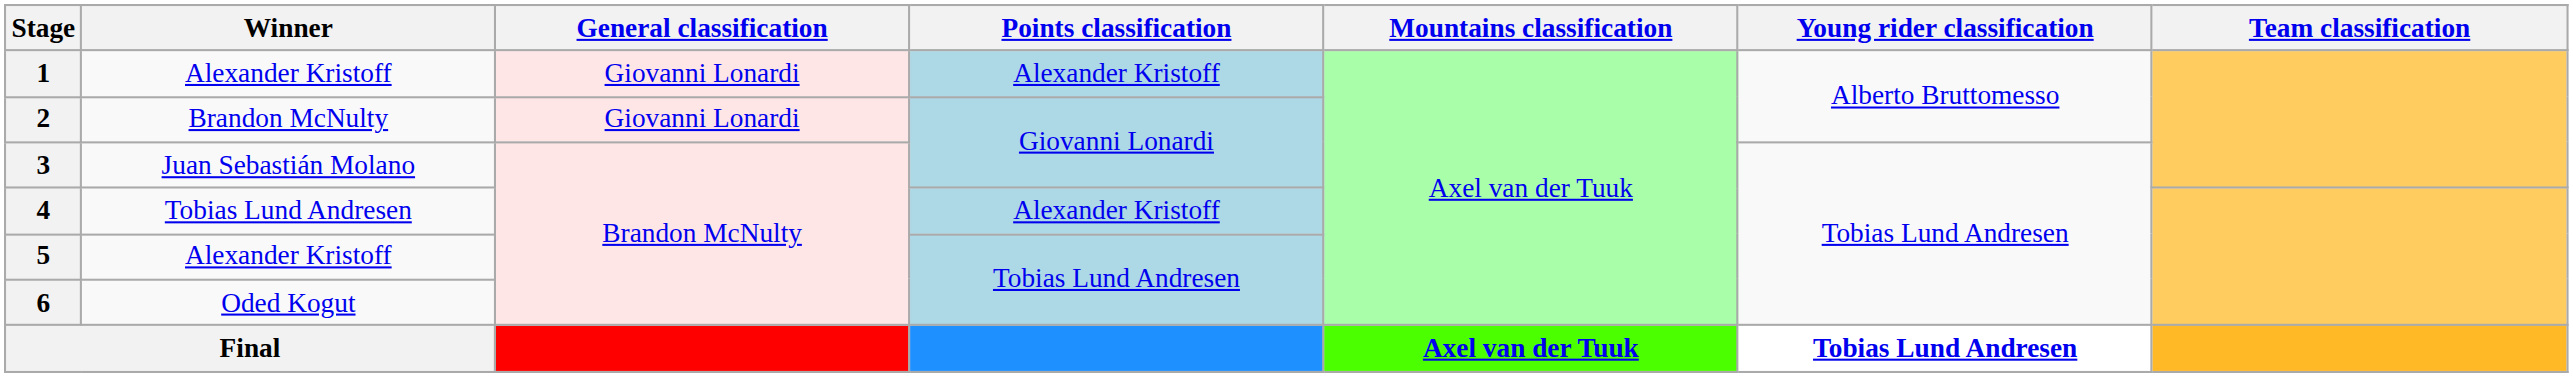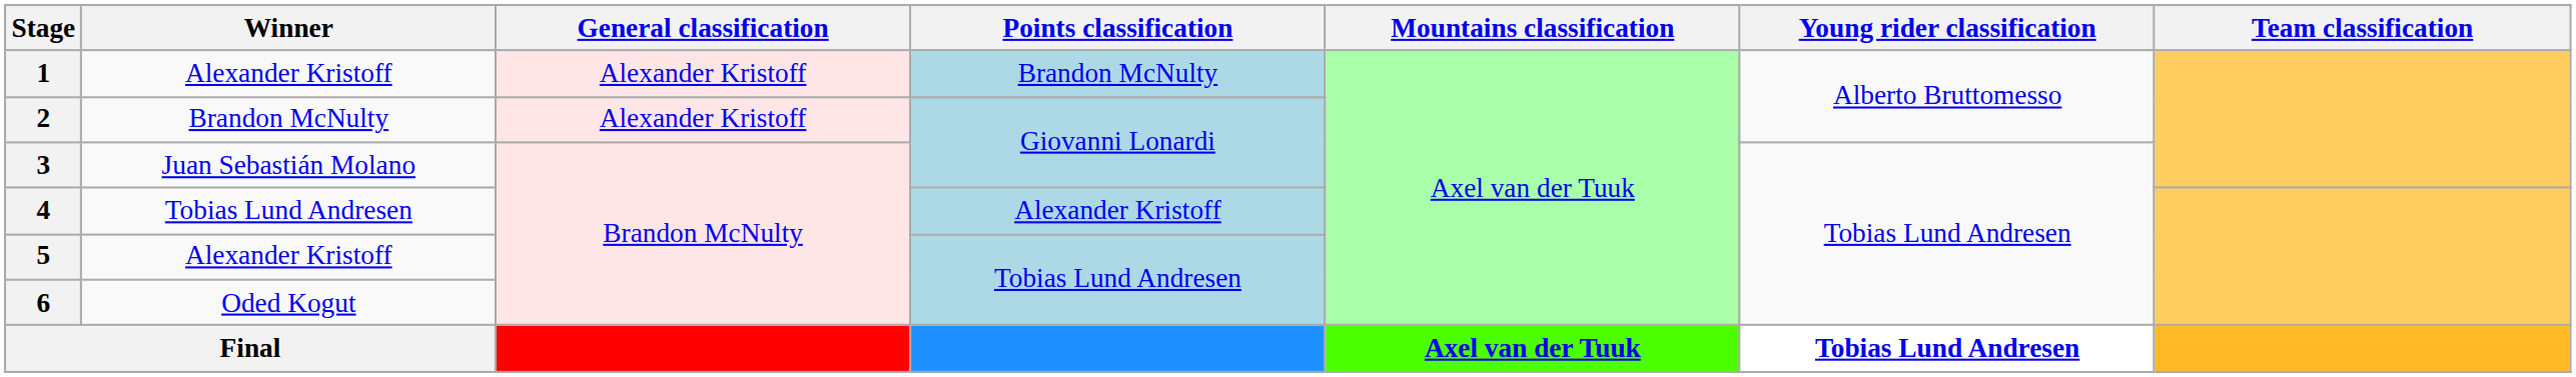 <table class="wikitable" style="text-align: center; font-size:smaller;">
 <tr>
 <th width="1%">Stage</th>
 <th width="16.5%">Winner</th>
 <th width="16.5%"><a href='#'>General classification</a><br></th>
 <th width="16.5%"><a href='#'>Points classification</a><br></th>
 <th width="16.5%"><a href='#'>Mountains classification</a><br></th>
 <th width="16.5%"><a href='#'>Young rider classification</a><br></th>
 <th width="16.5%"><a href='#'>Team classification</a></th>
 </tr>
 <tr>
 <th>1</th>
 <td><a href='#'>Alexander Kristoff</a></td>
-<td style="background:#FFE6E6;"><a href='#'>Giovanni Lonardi</a></td>
-<td style="background:lightblue;"><a href='#'>Alexander Kristoff</a></td>
+<td style="background:#FFE6E6;"><a href='#'>Alexander Kristoff</a></td>
+<td style="background:lightblue;"><a href='#'>Brandon McNulty</a></td>
 <td style="background:#A9FFA9;" rowspan="6"><a href='#'>Axel van der Tuuk</a></td>
 <td style="background:#white;" rowspan="2"><a href='#'>Alberto Bruttomesso</a></td>
 <td style="background:#FFCD5F;" rowspan="3"></td>
 </tr>
 <tr>
 <th>2</th>
 <td><a href='#'>Brandon McNulty</a></td>
-<td style="background:#FFE6E6;"><a href='#'>Giovanni Lonardi</a></td>
+<td style="background:#FFE6E6;"><a href='#'>Alexander Kristoff</a></td>
 <td style="background:lightblue;" rowspan="2"><a href='#'>Giovanni Lonardi</a></td>
 </tr>
 <tr>
 <th>3</th>
 <td><a href='#'>Juan Sebastián Molano</a></td>
 <td style="background:#FFE6E6;" rowspan="4"><a href='#'>Brandon McNulty</a></td>
 <td style="background:#white;" rowspan="4"><a href='#'>Tobias Lund Andresen</a></td>
 </tr>
 <tr>
 <th>4</th>
 <td><a href='#'>Tobias Lund Andresen</a></td>
 <td style="background:lightblue;"><a href='#'>Alexander Kristoff</a></td>
 <td style="background:#FFCD5F;" rowspan="3"></td>
 </tr>
 <tr>
 <th>5</th>
 <td><a href='#'>Alexander Kristoff</a></td>
 <td style="background:lightblue;" rowspan="2"><a href='#'>Tobias Lund Andresen</a></td>
 </tr>
 <tr>
 <th>6</th>
 <td><a href='#'>Oded Kogut</a></td>
 </tr>
 <tr>
 <th colspan="2">Final</th>
 <th style="background:#f00;"></th>
 <th style="background:dodgerblue;"></th>
 <th style="background:#4CFF00;"><a href='#'>Axel van der Tuuk</a></th>
 <th style="background:white;"><a href='#'>Tobias Lund Andresen</a></th>
 <th style="background:#FFB927;"></th>
 </tr>
 </table>
